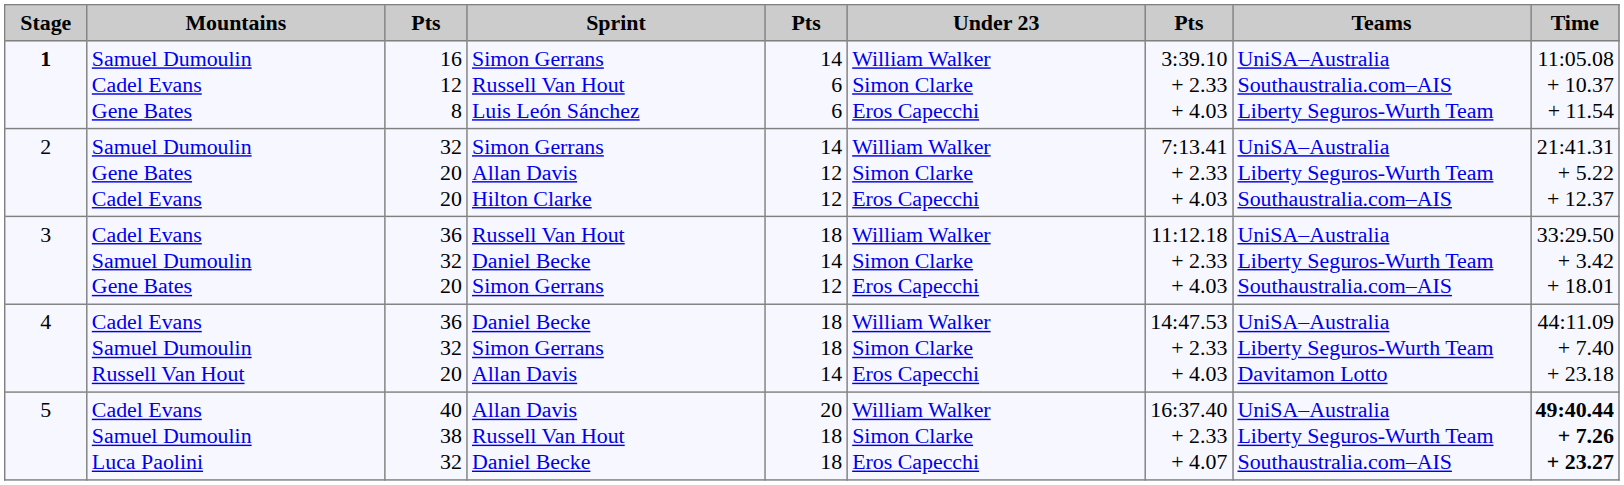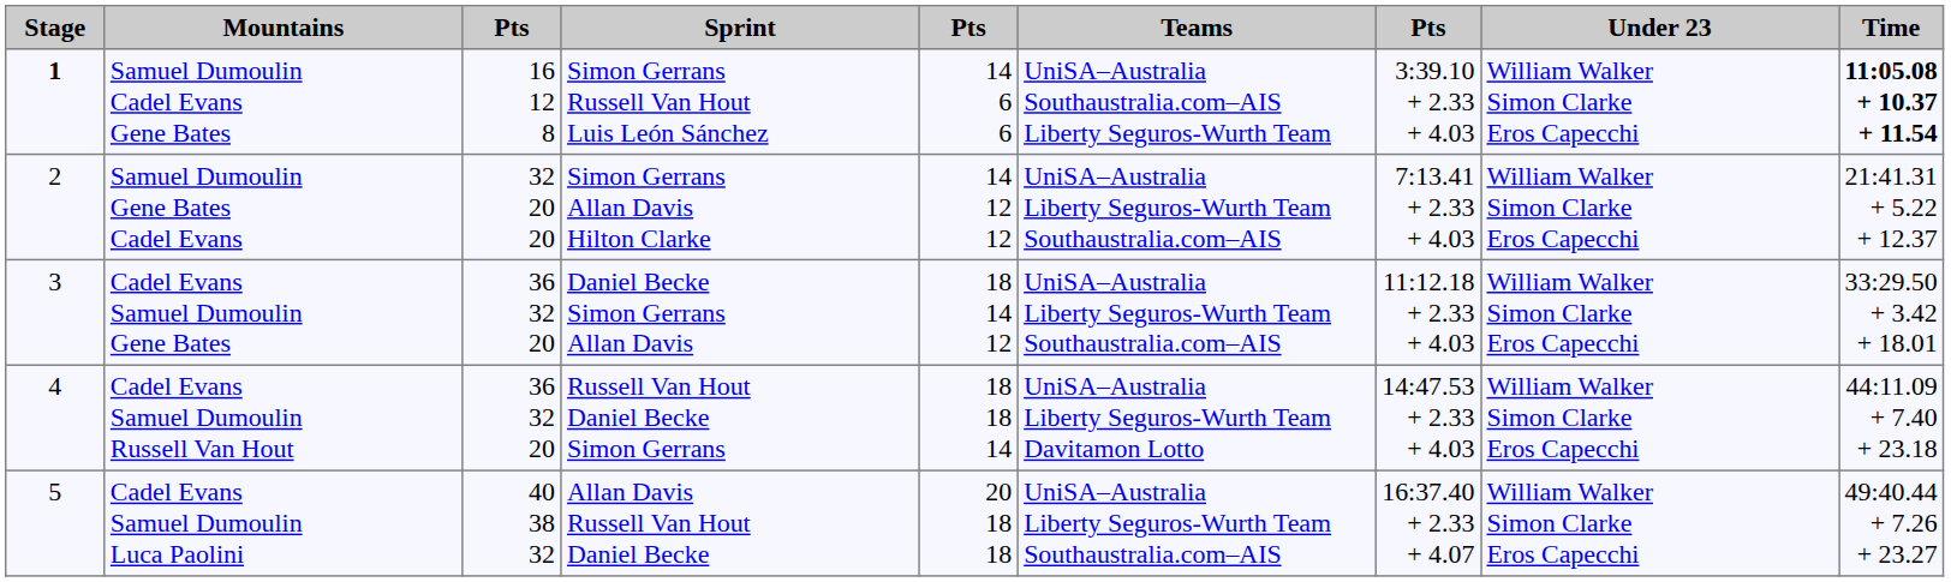 <table bgcolor="#f7f8ff" cellpadding="3" cellspacing="0" border="1" style="font-size: 95%; border: gray solid 1px; border-collapse: collapse;">
 <tr bgcolor="#CCCCCC">
 <td align="center" width="50"><strong>Stage</strong></td>
 <td align="center" width="200"><strong>Mountains</strong></td>
 <td align="center" width="50"><strong>Pts</strong></td>
 <td align="center" width="200"><strong>Sprint</strong></td>
 <td align="center" width="50"><strong>Pts</strong></td>
+<td align="center" width="200"><strong>Teams</strong></td>
+<td align="center" width="50"><strong>Pts</strong></td>
 <td align="center" width="200"><strong>Under 23</strong></td>
-<td align="center" width="50"><strong>Pts</strong></td>
-<td align="center" width="200"><strong>Teams</strong></td>
 <td align="center" width="50"><strong>Time</strong></td>
 </tr>
 <tr valign=top>
 <td align=center><strong>1</strong></td>
 <td> <a href='#'>Samuel Dumoulin</a><br>  <a href='#'>Cadel Evans</a><br>  <a href='#'>Gene Bates</a></td>
 <td align=right>16<br>12<br>8</td>
 <td> <a href='#'>Simon Gerrans</a><br>  <a href='#'>Russell Van Hout</a><br>  <a href='#'>Luis León Sánchez</a></td>
 <td align=right>14<br>6<br>6</td>
+<td><a href='#'>UniSA–Australia</a><br> <a href='#'>Southaustralia.com–AIS</a><br> <a href='#'>Liberty Seguros-Wurth Team</a></td>
+<td align=right>3:39.10<br> + 2.33<br> + 4.03</td>
 <td> <a href='#'>William Walker</a><br>  <a href='#'>Simon Clarke</a><br>  <a href='#'>Eros Capecchi</a></td>
-<td align=right>3:39.10<br> + 2.33<br> + 4.03</td>
-<td><a href='#'>UniSA–Australia</a><br> <a href='#'>Southaustralia.com–AIS</a><br> <a href='#'>Liberty Seguros-Wurth Team</a></td>
-<td align=right>11:05.08<br> + 10.37<br> + 11.54</td>
+<td align=right><strong>11:05.08<br> + 10.37<br> + 11.54</strong></td>
 </tr>
 <tr valign=top>
 <td align=center>2</td>
 <td> <a href='#'>Samuel Dumoulin</a><br>  <a href='#'>Gene Bates</a><br>  <a href='#'>Cadel Evans</a></td>
 <td align=right>32<br>20<br>20</td>
 <td> <a href='#'>Simon Gerrans</a><br>  <a href='#'>Allan Davis</a><br>  <a href='#'>Hilton Clarke</a></td>
 <td align=right>14<br>12<br>12</td>
+<td><a href='#'>UniSA–Australia</a><br> <a href='#'>Liberty Seguros-Wurth Team</a><br> <a href='#'>Southaustralia.com–AIS</a></td>
+<td align=right>7:13.41<br> + 2.33<br> + 4.03</td>
 <td> <a href='#'>William Walker</a><br>  <a href='#'>Simon Clarke</a><br>  <a href='#'>Eros Capecchi</a></td>
-<td align=right>7:13.41<br> + 2.33<br> + 4.03</td>
-<td><a href='#'>UniSA–Australia</a><br> <a href='#'>Liberty Seguros-Wurth Team</a><br> <a href='#'>Southaustralia.com–AIS</a></td>
 <td align=right>21:41.31<br> + 5.22<br> + 12.37</td>
 </tr>
 <tr valign=top>
 <td align=center>3</td>
 <td> <a href='#'>Cadel Evans</a><br>  <a href='#'>Samuel Dumoulin</a><br>  <a href='#'>Gene Bates</a></td>
 <td align=right>36<br>32<br>20</td>
-<td> <a href='#'>Russell Van Hout</a><br>  <a href='#'>Daniel Becke</a><br> <a href='#'>Simon Gerrans</a></td>
+<td> <a href='#'>Daniel Becke</a><br>  <a href='#'>Simon Gerrans</a><br>  <a href='#'>Allan Davis</a></td>
 <td align=right>18<br>14<br>12</td>
+<td><a href='#'>UniSA–Australia</a><br> <a href='#'>Liberty Seguros-Wurth Team</a><br> <a href='#'>Southaustralia.com–AIS</a></td>
+<td align=right>11:12.18<br> + 2.33<br> + 4.03</td>
 <td> <a href='#'>William Walker</a><br>  <a href='#'>Simon Clarke</a><br>  <a href='#'>Eros Capecchi</a></td>
-<td align=right>11:12.18<br> + 2.33<br> + 4.03</td>
-<td><a href='#'>UniSA–Australia</a><br> <a href='#'>Liberty Seguros-Wurth Team</a><br> <a href='#'>Southaustralia.com–AIS</a></td>
 <td align=right>33:29.50<br> + 3.42<br> + 18.01</td>
 </tr>
 <tr valign=top>
 <td align=center>4</td>
 <td> <a href='#'>Cadel Evans</a><br>  <a href='#'>Samuel Dumoulin</a><br>  <a href='#'>Russell Van Hout</a></td>
 <td align=right>36<br>32<br>20</td>
-<td> <a href='#'>Daniel Becke</a><br>  <a href='#'>Simon Gerrans</a><br>  <a href='#'>Allan Davis</a></td>
+<td> <a href='#'>Russell Van Hout</a><br>  <a href='#'>Daniel Becke</a><br> <a href='#'>Simon Gerrans</a></td>
 <td align=right>18<br>18<br>14</td>
+<td><a href='#'>UniSA–Australia</a><br> <a href='#'>Liberty Seguros-Wurth Team</a><br> <a href='#'>Davitamon Lotto</a></td>
+<td align=right>14:47.53<br> + 2.33<br> + 4.03</td>
 <td> <a href='#'>William Walker</a><br>  <a href='#'>Simon Clarke</a><br>  <a href='#'>Eros Capecchi</a></td>
-<td align=right>14:47.53<br> + 2.33<br> + 4.03</td>
-<td><a href='#'>UniSA–Australia</a><br> <a href='#'>Liberty Seguros-Wurth Team</a><br> <a href='#'>Davitamon Lotto</a></td>
 <td align=right>44:11.09<br> + 7.40<br> + 23.18</td>
 </tr>
 <tr valign=top>
 <td align=center>5</td>
 <td> <a href='#'>Cadel Evans</a><br>  <a href='#'>Samuel Dumoulin</a><br>  <a href='#'>Luca Paolini</a></td>
 <td align=right>40<br>38<br>32</td>
 <td> <a href='#'>Allan Davis</a><br>  <a href='#'>Russell Van Hout</a><br>  <a href='#'>Daniel Becke</a></td>
 <td align=right>20<br>18<br>18</td>
+<td><a href='#'>UniSA–Australia</a><br> <a href='#'>Liberty Seguros-Wurth Team</a><br> <a href='#'>Southaustralia.com–AIS</a></td>
+<td align=right>16:37.40<br> + 2.33<br> + 4.07</td>
 <td> <a href='#'>William Walker</a><br>  <a href='#'>Simon Clarke</a><br>  <a href='#'>Eros Capecchi</a></td>
-<td align=right>16:37.40<br> + 2.33<br> + 4.07</td>
-<td><a href='#'>UniSA–Australia</a><br> <a href='#'>Liberty Seguros-Wurth Team</a><br> <a href='#'>Southaustralia.com–AIS</a></td>
-<td align=right><strong>49:40.44<br> + 7.26<br> + 23.27</strong></td>
+<td align=right>49:40.44<br> + 7.26<br> + 23.27</td>
 </tr>
 </table>
